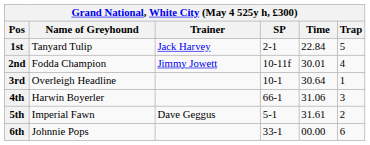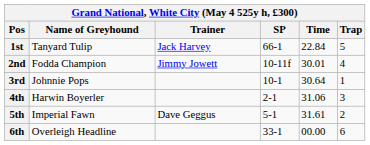 <table class="wikitable">
 <tr>
 <th colspan="6"><a href='#'>Grand National</a>, <a href='#'>White City</a> (May 4 525y h, £300)</th>
 </tr>
 <tr>
 <th width=30>Pos</th>
 <th width=180>Name of Greyhound</th>
 <th width=150>Trainer</th>
 <th width=50>SP</th>
 <th width=50>Time</th>
 <th width=30>Trap</th>
 </tr>
 <tr>
 <th>1st</th>
 <td>Tanyard Tulip</td>
 <td><a href='#'>Jack Harvey</a></td>
-<td>2-1</td>
+<td>66-1</td>
 <td>22.84</td>
 <td>5</td>
 </tr>
 <tr>
 <th>2nd</th>
 <td>Fodda Champion</td>
 <td><a href='#'>Jimmy Jowett</a></td>
 <td>10-11f</td>
 <td>30.01</td>
 <td>4</td>
 </tr>
 <tr>
 <th>3rd</th>
-<td>Overleigh Headline</td>
+<td>Johnnie Pops</td>
 <td></td>
 <td>10-1</td>
 <td>30.64</td>
 <td>1</td>
 </tr>
 <tr>
 <th>4th</th>
 <td>Harwin Boyerler</td>
 <td></td>
-<td>66-1</td>
+<td>2-1</td>
 <td>31.06</td>
 <td>3</td>
 </tr>
 <tr>
 <th>5th</th>
 <td>Imperial Fawn</td>
 <td>Dave Geggus</td>
 <td>5-1</td>
 <td>31.61</td>
 <td>2</td>
 </tr>
 <tr>
 <th>6th</th>
-<td>Johnnie Pops</td>
+<td>Overleigh Headline</td>
 <td></td>
 <td>33-1</td>
 <td>00.00</td>
 <td>6</td>
 </tr>
 </table>
